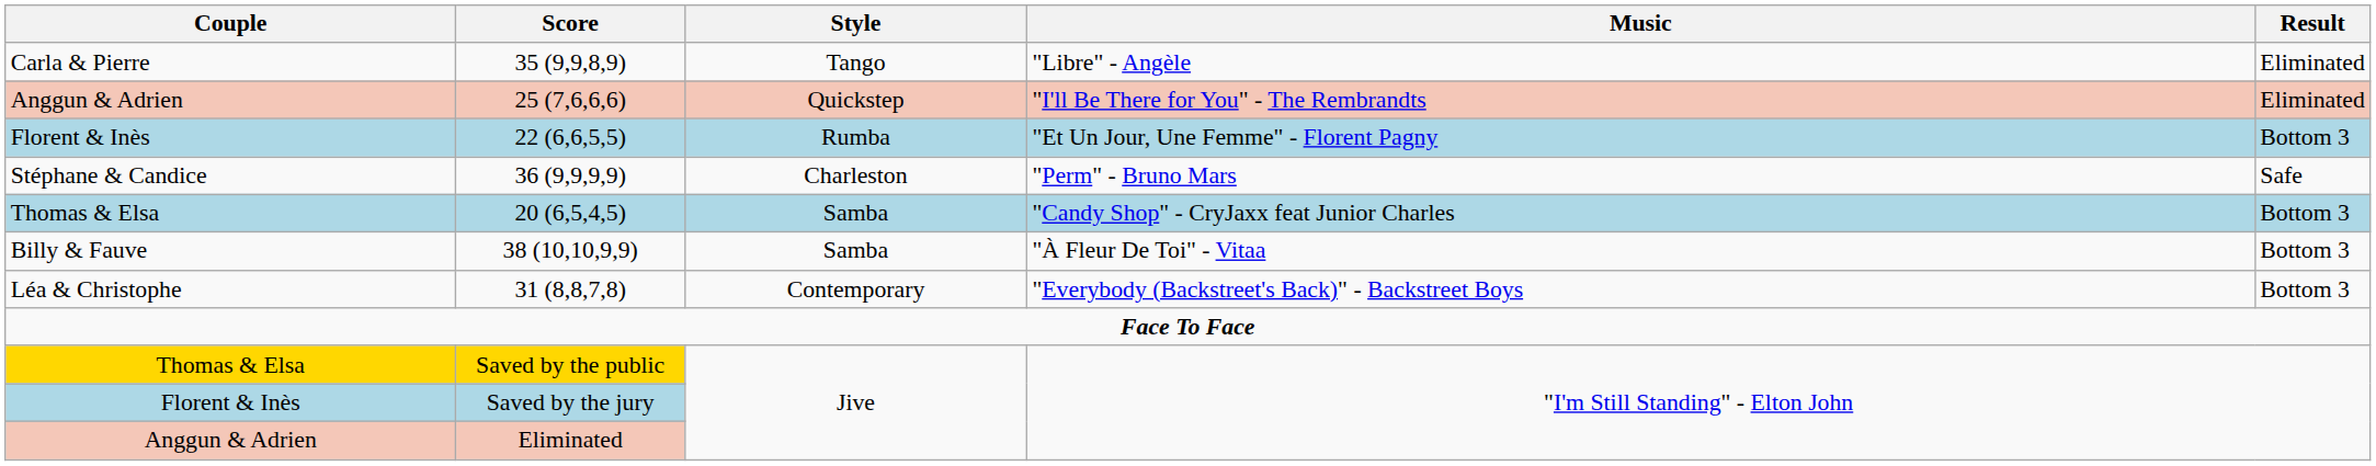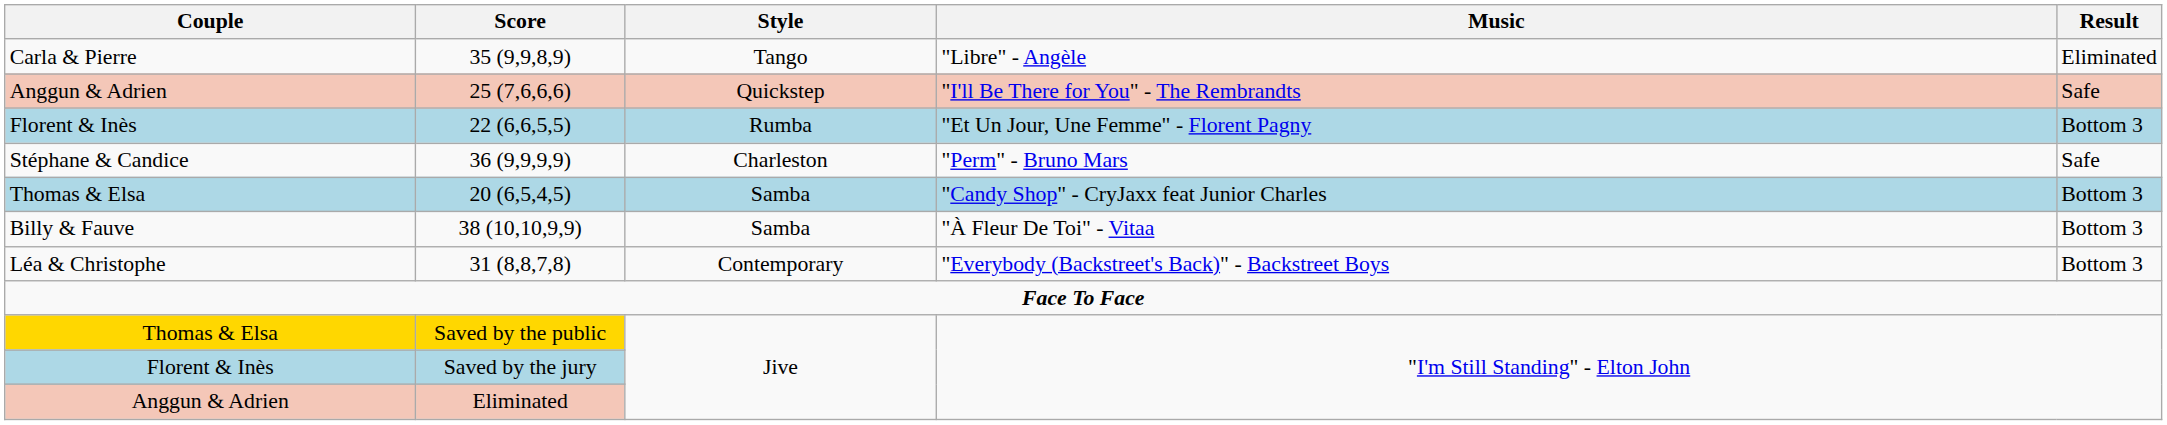 <table class="wikitable" style="width:80%; text-align:center;">
 <tr>
 <th style="width:20%;">Couple</th>
 <th style="width:10%;">Score</th>
 <th style="width:15%;">Style</th>
 <th style="width:60%;">Music</th>
 <th style="width:60%;">Result</th>
 </tr>
 <tr>
 <td style="text-align:left;">Carla & Pierre</td>
 <td>35 (9,9,8,9)</td>
 <td>Tango</td>
 <td style="text-align:left;">"Libre" - <a href='#'>Angèle</a></td>
 <td style="text-align:left;">Eliminated</td>
 </tr>
 <tr style="background:#f4c7b8;">
 <td style="text-align:left;">Anggun & Adrien</td>
 <td>25 (7,6,6,6)</td>
 <td>Quickstep</td>
 <td style="text-align:left;">"<a href='#'>I'll Be There for You</a>" - <a href='#'>The Rembrandts</a></td>
-<td style="text-align:left;">Eliminated</td>
+<td style="text-align:left;">Safe</td>
 </tr>
 <tr bgcolor="lightblue">
 <td style="text-align:left;">Florent & Inès</td>
 <td>22 (6,6,5,5)</td>
 <td>Rumba</td>
 <td style="text-align:left;">"Et Un Jour, Une Femme" - <a href='#'>Florent Pagny</a></td>
 <td style="text-align:left;">Bottom 3</td>
 </tr>
 <tr>
 <td style="text-align:left;">Stéphane & Candice</td>
 <td>36 (9,9,9,9)</td>
 <td>Charleston</td>
 <td style="text-align:left;">"<a href='#'>Perm</a>" - <a href='#'>Bruno Mars</a></td>
 <td style="text-align:left;">Safe</td>
 </tr>
 <tr bgcolor="lightblue">
 <td style="text-align:left;">Thomas & Elsa</td>
 <td>20 (6,5,4,5)</td>
 <td>Samba</td>
 <td style="text-align:left;">"<a href='#'>Candy Shop</a>" - CryJaxx feat Junior Charles</td>
 <td style="text-align:left;">Bottom 3</td>
 </tr>
 <tr>
 <td style="text-align:left;">Billy & Fauve</td>
 <td>38 (10,10,9,9)</td>
 <td>Samba</td>
 <td style="text-align:left;">"À Fleur De Toi" - <a href='#'>Vitaa</a></td>
 <td style="text-align:left;">Bottom 3</td>
 </tr>
 <tr>
 <td style="text-align:left;">Léa & Christophe</td>
 <td>31 (8,8,7,8)</td>
 <td>Contemporary</td>
 <td style="text-align:left;">"<a href='#'>Everybody (Backstreet's Back)</a>" - <a href='#'>Backstreet Boys</a></td>
 <td style="text-align:left;">Bottom 3</td>
 </tr>
 <tr>
 <td colspan=6 style="text-align:center;"><strong><em>Face To Face</em></strong></td>
 </tr>
 <tr>
 <td style="background :gold;">Thomas & Elsa</td>
 <td style="background :gold;">Saved by the public</td>
 <td rowspan=6>Jive</td>
 <td rowspan=6 colspan=2>"<a href='#'>I'm Still Standing</a>" - <a href='#'>Elton John</a></td>
 </tr>
 <tr style="background :lightblue;">
 <td>Florent & Inès</td>
 <td>Saved by the jury</td>
 </tr>
 <tr style="background :#f4c7b8;">
 <td>Anggun & Adrien</td>
 <td>Eliminated</td>
 </tr>
 </table>
